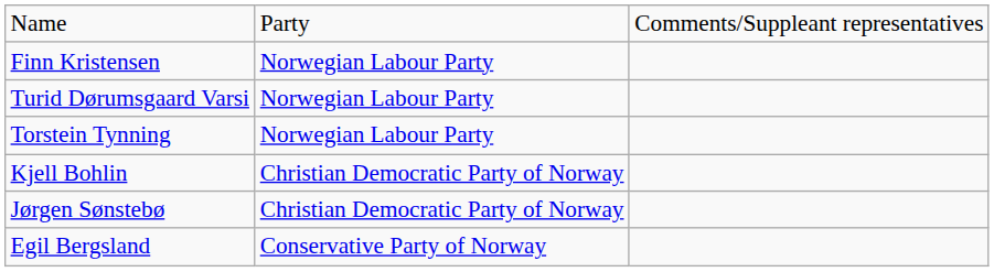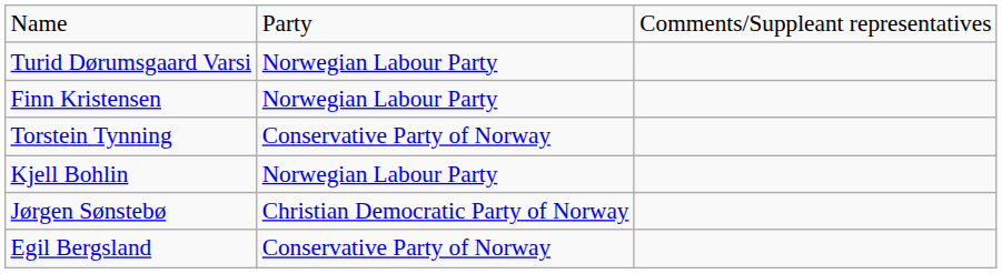 <table class="wikitable">
 <tr>
 <td>Name</td>
 <td>Party</td>
 <td>Comments/Suppleant representatives</td>
 </tr>
 <tr>
+<td><a href='#'>Turid Dørumsgaard Varsi</a></td>
+<td><a href='#'>Norwegian Labour Party</a></td>
+<td></td>
+</tr>
+<tr>
 <td><a href='#'>Finn Kristensen</a></td>
 <td><a href='#'>Norwegian Labour Party</a></td>
 <td></td>
 </tr>
 <tr>
-<td><a href='#'>Turid Dørumsgaard Varsi</a></td>
-<td><a href='#'>Norwegian Labour Party</a></td>
-<td></td>
-</tr>
-<tr>
 <td><a href='#'>Torstein Tynning</a></td>
-<td><a href='#'>Norwegian Labour Party</a></td>
+<td><a href='#'>Conservative Party of Norway</a></td>
 <td></td>
 </tr>
 <tr>
 <td><a href='#'>Kjell Bohlin</a></td>
-<td><a href='#'>Christian Democratic Party of Norway</a></td>
+<td><a href='#'>Norwegian Labour Party</a></td>
 <td></td>
 </tr>
 <tr>
 <td><a href='#'>Jørgen Sønstebø</a></td>
 <td><a href='#'>Christian Democratic Party of Norway</a></td>
 <td></td>
 </tr>
 <tr>
 <td><a href='#'>Egil Bergsland</a></td>
 <td><a href='#'>Conservative Party of Norway</a></td>
 <td></td>
 </tr>
 </table>
